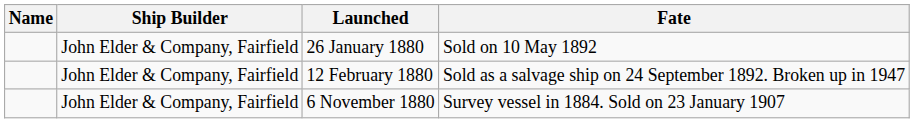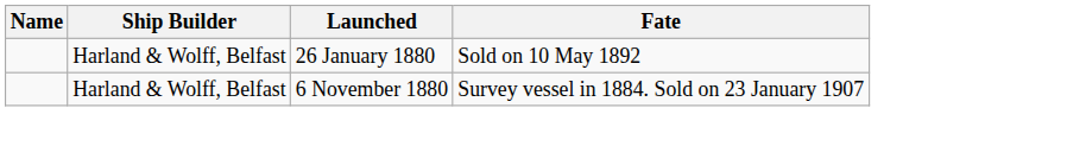 <table class="wikitable" style="text-align:left">
 <tr>
 <th>Name</th>
 <th>Ship Builder</th>
 <th>Launched</th>
 <th>Fate</th>
 </tr>
 <tr>
 <td></td>
-<td>John Elder & Company, Fairfield</td>
+<td>Harland & Wolff, Belfast</td>
 <td>26 January 1880</td>
 <td>Sold on 10 May 1892</td>
 </tr>
 <tr>
 <td></td>
-<td>John Elder & Company, Fairfield</td>
-<td>12 February 1880</td>
-<td>Sold as a salvage ship on 24 September 1892. Broken up in 1947</td>
-</tr>
-<tr>
-<td></td>
-<td>John Elder & Company, Fairfield</td>
+<td>Harland & Wolff, Belfast</td>
 <td>6 November 1880</td>
 <td>Survey vessel in 1884. Sold on 23 January 1907</td>
 </tr>
 </table>
